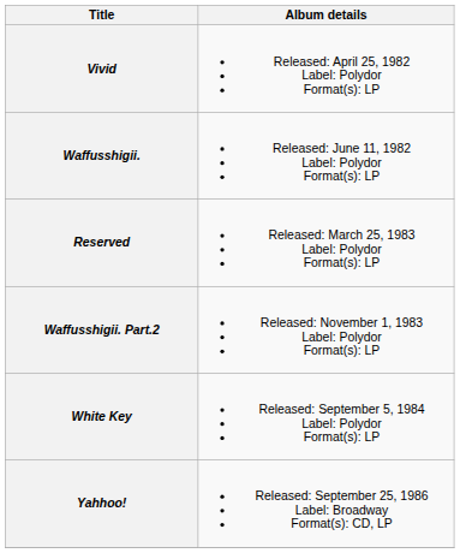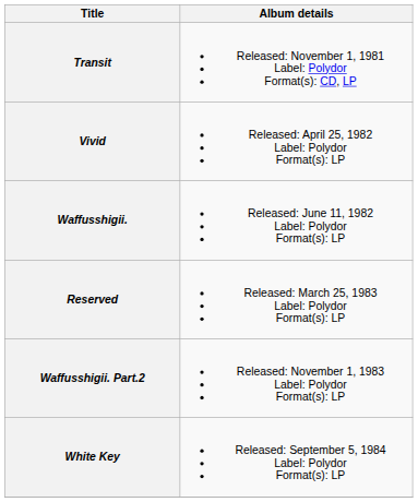 <table class="wikitable plainrowheaders" style="text-align:center;">
 <tr>
 <th style="width:15em;" rowspan="1">Title</th>
 <th style="width:20em;" rowspan="1">Album details</th>
+</tr>
+<tr>
+<th scope="row"><em>Transit</em></th>
+<td><br><ul><li>Released: November 1, 1981</li><li>Label: <a href='#'>Polydor</a></li><li>Format(s): <a href='#'>CD</a>, <a href='#'>LP</a></li></ul></td>
 </tr>
 <tr>
 <th scope="row"><em>Vivid</em></th>
 <td><br><ul><li>Released: April 25, 1982</li><li>Label: Polydor</li><li>Format(s): LP</li></ul></td>
 </tr>
 <tr>
 <th scope="row"><em>Waffusshigii.<br></em></th>
 <td><br><ul><li>Released: June 11, 1982</li><li>Label: Polydor</li><li>Format(s): LP</li></ul></td>
 </tr>
 <tr>
 <th scope="row"><em>Reserved</em></th>
 <td><br><ul><li>Released: March 25, 1983</li><li>Label: Polydor</li><li>Format(s): LP</li></ul></td>
 </tr>
 <tr>
 <th scope="row"><em>Waffusshigii. Part.2<br></em></th>
 <td><br><ul><li>Released: November 1, 1983</li><li>Label: Polydor</li><li>Format(s): LP</li></ul></td>
 </tr>
 <tr>
 <th scope="row"><em>White Key</em></th>
 <td><br><ul><li>Released: September 5, 1984</li><li>Label: Polydor</li><li>Format(s): LP</li></ul></td>
 </tr>
 <tr>
-<th scope="row"><em>Yahhoo!</em></th>
-<td><br><ul><li>Released: September 25, 1986</li><li>Label: Broadway</li><li>Format(s): CD, LP</li></ul></td>
-</tr>
-<tr>
 </tr>
 </table>
